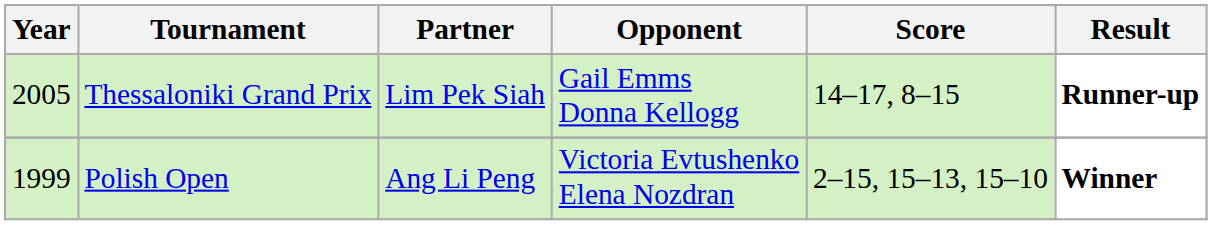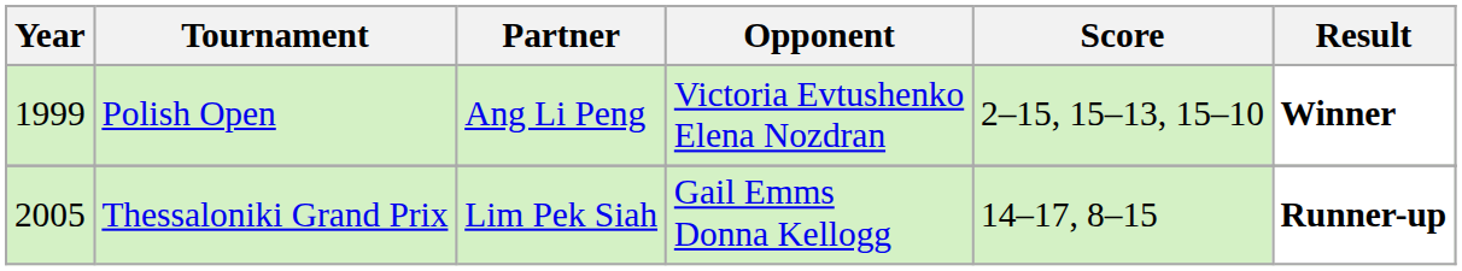 <table class="sortable wikitable" style="font-size: 90%;">
 <tr>
 <th>Year</th>
 <th>Tournament</th>
 <th>Partner</th>
 <th>Opponent</th>
 <th>Score</th>
 <th>Result</th>
 </tr>
 <tr style="background:#D4F1C5">
+<td align="center">1999</td>
+<td align="left"><a href='#'>Polish Open</a></td>
+<td align="left"> <a href='#'>Ang Li Peng</a></td>
+<td align="left"> <a href='#'>Victoria Evtushenko</a> <br>  <a href='#'>Elena Nozdran</a></td>
+<td align="left">2–15, 15–13, 15–10</td>
+<td style="text-align:left; background:white"> <strong>Winner</strong></td>
+</tr>
+<tr>
+</tr>
+<tr style="background:#D4F1C5">
 <td align="center">2005</td>
 <td align="left"><a href='#'>Thessaloniki Grand Prix</a></td>
 <td align="left"> <a href='#'>Lim Pek Siah</a></td>
 <td align="left"> <a href='#'>Gail Emms</a> <br>  <a href='#'>Donna Kellogg</a></td>
 <td align="left">14–17, 8–15</td>
 <td style="text-align:left; background:white"> <strong>Runner-up</strong></td>
 </tr>
-<tr>
-</tr>
-<tr style="background:#D4F1C5">
-<td align="center">1999</td>
-<td align="left"><a href='#'>Polish Open</a></td>
-<td align="left"> <a href='#'>Ang Li Peng</a></td>
-<td align="left"> <a href='#'>Victoria Evtushenko</a> <br>  <a href='#'>Elena Nozdran</a></td>
-<td align="left">2–15, 15–13, 15–10</td>
-<td style="text-align:left; background:white"> <strong>Winner</strong></td>
-</tr>
 </table>
